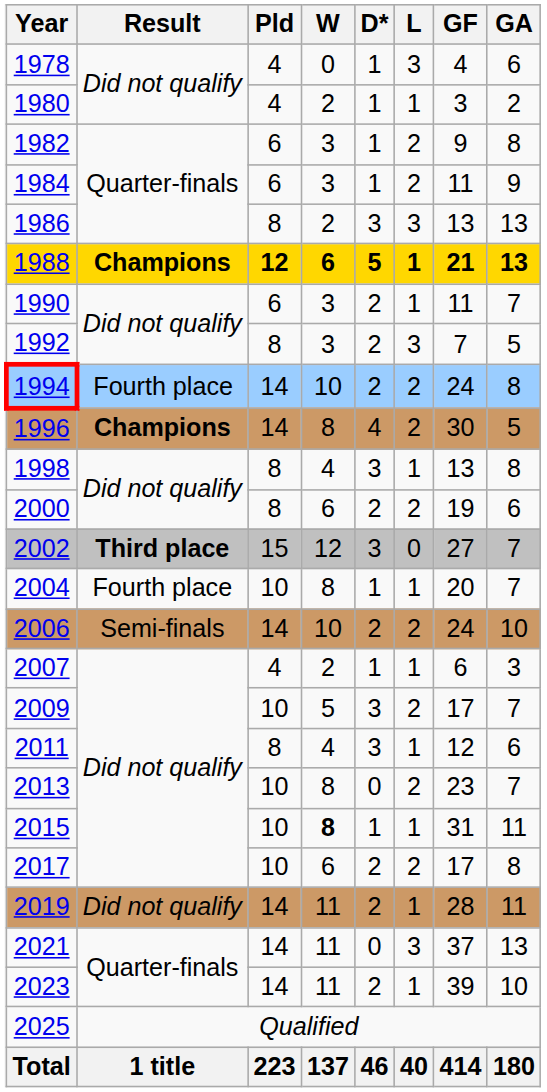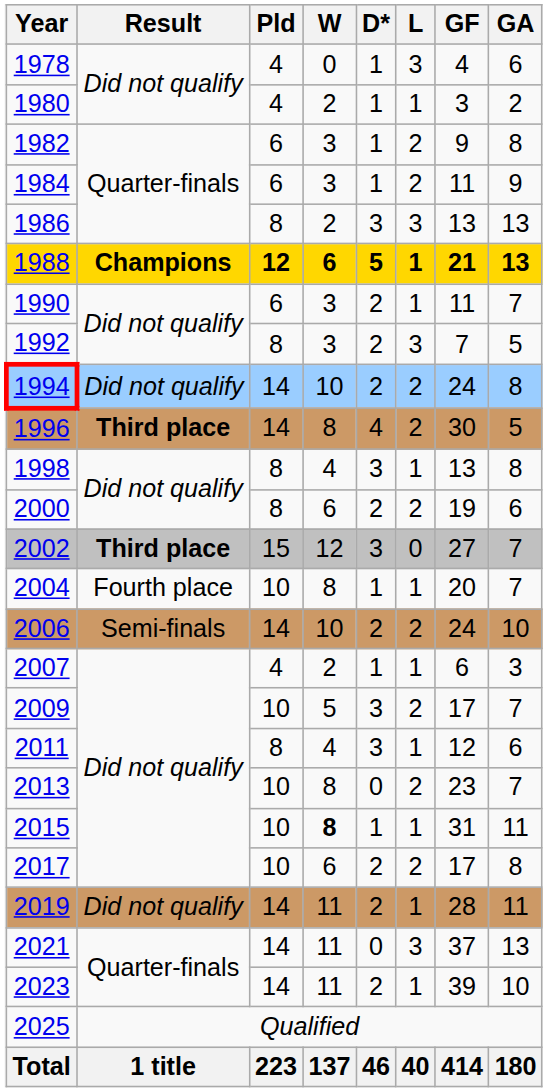 <table class="wikitable" style="text-align: center;">
 <tr>
 <th>Year</th>
 <th>Result</th>
 <th>Pld</th>
 <th>W</th>
 <th>D*</th>
 <th>L</th>
 <th>GF</th>
 <th>GA</th>
 </tr>
 <tr>
 <td><a href='#'>1978</a></td>
 <td rowspan=2><em>Did not qualify</em></td>
 <td>4</td>
 <td>0</td>
 <td>1</td>
 <td>3</td>
 <td>4</td>
 <td>6</td>
 </tr>
 <tr>
 <td><a href='#'>1980</a></td>
 <td>4</td>
 <td>2</td>
 <td>1</td>
 <td>1</td>
 <td>3</td>
 <td>2</td>
 </tr>
 <tr>
 <td><a href='#'>1982</a></td>
 <td rowspan=3>Quarter-finals</td>
 <td>6</td>
 <td>3</td>
 <td>1</td>
 <td>2</td>
 <td>9</td>
 <td>8</td>
 </tr>
 <tr>
 <td><a href='#'>1984</a></td>
 <td>6</td>
 <td>3</td>
 <td>1</td>
 <td>2</td>
 <td>11</td>
 <td>9</td>
 </tr>
 <tr>
 <td><a href='#'>1986</a></td>
 <td>8</td>
 <td>2</td>
 <td>3</td>
 <td>3</td>
 <td>13</td>
 <td>13</td>
 </tr>
 <tr bgcolor=gold>
 <td><a href='#'>1988</a></td>
 <td><strong>Champions</strong></td>
 <td><strong>12</strong></td>
 <td><strong>6</strong></td>
 <td><strong>5</strong></td>
 <td><strong>1</strong></td>
 <td><strong>21</strong></td>
 <td><strong>13</strong></td>
 </tr>
 <tr>
 <td><a href='#'>1990</a></td>
 <td rowspan=2><em>Did not qualify</em></td>
 <td>6</td>
 <td>3</td>
 <td>2</td>
 <td>1</td>
 <td>11</td>
 <td>7</td>
 </tr>
 <tr>
 <td><a href='#'>1992</a></td>
 <td>8</td>
 <td>3</td>
 <td>2</td>
 <td>3</td>
 <td>7</td>
 <td>5</td>
 </tr>
 <tr style="background-color:#9acdff;">
 <td style="border: 3px solid red"> <a href='#'>1994</a></td>
-<td>Fourth place</td>
+<td><em>Did not qualify</em></td>
 <td>14</td>
 <td>10</td>
 <td>2</td>
 <td>2</td>
 <td>24</td>
 <td>8</td>
 </tr>
 <tr bgcolor="#cc9966">
 <td> <a href='#'>1996</a></td>
-<td><strong>Champions</strong></td>
+<td><strong>Third place</strong></td>
 <td>14</td>
 <td>8</td>
 <td>4</td>
 <td>2</td>
 <td>30</td>
 <td>5</td>
 </tr>
 <tr>
 <td> <a href='#'>1998</a></td>
 <td rowspan=2><em>Did not qualify</em></td>
 <td>8</td>
 <td>4</td>
 <td>3</td>
 <td>1</td>
 <td>13</td>
 <td>8</td>
 </tr>
 <tr>
 <td> <a href='#'>2000</a></td>
 <td>8</td>
 <td>6</td>
 <td>2</td>
 <td>2</td>
 <td>19</td>
 <td>6</td>
 </tr>
 <tr bgcolor=silver>
 <td> <a href='#'>2002</a></td>
 <td><strong>Third place</strong></td>
 <td>15</td>
 <td>12</td>
 <td>3</td>
 <td>0</td>
 <td>27</td>
 <td>7</td>
 </tr>
 <tr>
 <td> <a href='#'>2004</a></td>
 <td>Fourth place</td>
 <td>10</td>
 <td>8</td>
 <td>1</td>
 <td>1</td>
 <td>20</td>
 <td>7</td>
 </tr>
 <tr bgcolor="#cc9966">
 <td> <a href='#'>2006</a></td>
 <td>Semi-finals</td>
 <td>14</td>
 <td>10</td>
 <td>2</td>
 <td>2</td>
 <td>24</td>
 <td>10</td>
 </tr>
 <tr>
 <td> <a href='#'>2007</a></td>
 <td rowspan=6><em>Did not qualify</em></td>
 <td>4</td>
 <td>2</td>
 <td>1</td>
 <td>1</td>
 <td>6</td>
 <td>3</td>
 </tr>
 <tr>
 <td> <a href='#'>2009</a></td>
 <td>10</td>
 <td>5</td>
 <td>3</td>
 <td>2</td>
 <td>17</td>
 <td>7</td>
 </tr>
 <tr>
 <td> <a href='#'>2011</a></td>
 <td>8</td>
 <td>4</td>
 <td>3</td>
 <td>1</td>
 <td>12</td>
 <td>6</td>
 </tr>
 <tr>
 <td> <a href='#'>2013</a></td>
 <td>10</td>
 <td>8</td>
 <td>0</td>
 <td>2</td>
 <td>23</td>
 <td>7</td>
 </tr>
 <tr>
 <td> <a href='#'>2015</a></td>
 <td>10</td>
 <td><strong>8</strong></td>
 <td>1</td>
 <td>1</td>
 <td>31</td>
 <td>11</td>
 </tr>
 <tr>
 <td> <a href='#'>2017</a></td>
 <td>10</td>
 <td>6</td>
 <td>2</td>
 <td>2</td>
 <td>17</td>
 <td>8</td>
 </tr>
 <tr bgcolor="#cc9966">
 <td> <a href='#'>2019</a></td>
 <td><em>Did not qualify</em></td>
 <td>14</td>
 <td>11</td>
 <td>2</td>
 <td>1</td>
 <td>28</td>
 <td>11</td>
 </tr>
 <tr>
 <td>  <a href='#'>2021</a></td>
 <td rowspan=2>Quarter-finals</td>
 <td>14</td>
 <td>11</td>
 <td>0</td>
 <td>3</td>
 <td>37</td>
 <td>13</td>
 </tr>
 <tr>
 <td>  <a href='#'>2023</a></td>
 <td>14</td>
 <td>11</td>
 <td>2</td>
 <td>1</td>
 <td>39</td>
 <td>10</td>
 </tr>
 <tr>
 <td> <a href='#'>2025</a></td>
 <td colspan=7><em>Qualified</em></td>
 </tr>
 <tr>
 <th><strong>Total</strong></th>
 <th><strong>1 title</strong></th>
 <th><strong>223</strong></th>
 <th><strong>137</strong></th>
 <th><strong>46</strong></th>
 <th><strong>40</strong></th>
 <th><strong>414</strong></th>
 <th><strong>180</strong></th>
 </tr>
 </table>
